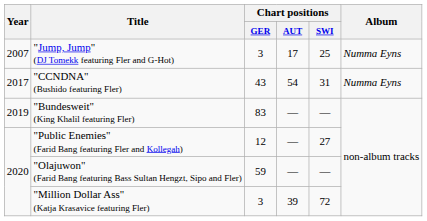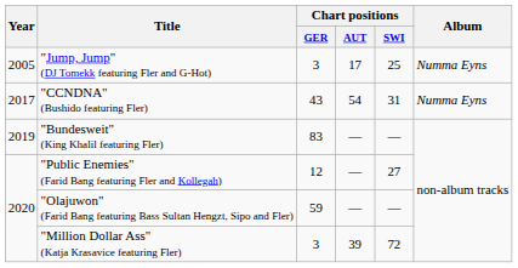 <table class="wikitable">
 <tr>
 <th rowspan="2">Year</th>
 <th rowspan="2">Title</th>
 <th colspan="3">Chart positions</th>
 <th rowspan="2">Album</th>
 </tr>
 <tr>
 <th style="width:40px;"><small><a href='#'>GER</a></small><br></th>
 <th style="width:40px;"><small><a href='#'>AUT</a></small><br></th>
 <th style="width:40px;"><small><a href='#'>SWI</a></small><br></th>
 </tr>
 <tr>
-<td>2007</td>
+<td>2005</td>
 <td>"<a href='#'>Jump, Jump</a>" <br><small>(<a href='#'>DJ Tomekk</a> featuring Fler and G-Hot)</small></td>
 <td style="text-align:center;">3</td>
 <td style="text-align:center;">17</td>
 <td style="text-align:center;">25</td>
 <td><em>Numma Eyns</em></td>
 </tr>
 <tr>
 <td>2017</td>
 <td>"CCNDNA" <br><small>(Bushido featuring Fler)</small></td>
 <td style="text-align:center;">43</td>
 <td style="text-align:center;">54</td>
 <td style="text-align:center;">31</td>
 <td><em>Numma Eyns</em></td>
 </tr>
 <tr>
 <td>2019</td>
 <td>"Bundesweit" <br><small>(King Khalil featuring Fler)</small></td>
 <td style="text-align:center;">83</td>
 <td style="text-align:center;">—</td>
 <td style="text-align:center;">—</td>
 <td rowspan="4">non-album tracks</td>
 </tr>
 <tr>
 <td rowspan="3">2020</td>
 <td>"Public Enemies" <br><small>(Farid Bang featuring Fler and <a href='#'>Kollegah</a>)</small></td>
 <td style="text-align:center;">12</td>
 <td style="text-align:center;">—</td>
 <td style="text-align:center;">27</td>
 </tr>
 <tr>
 <td>"Olajuwon" <br><small>(Farid Bang featuring Bass Sultan Hengzt, Sipo and Fler)</small></td>
 <td style="text-align:center;">59</td>
 <td style="text-align:center;">—</td>
 <td style="text-align:center;">—</td>
 </tr>
 <tr>
 <td>"Million Dollar Ass" <br><small>(Katja Krasavice featuring Fler)</small></td>
 <td style="text-align:center;">3</td>
 <td style="text-align:center;">39</td>
 <td style="text-align:center;">72</td>
 </tr>
 </table>
